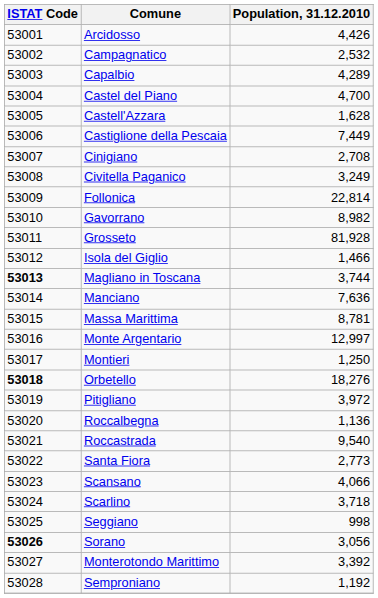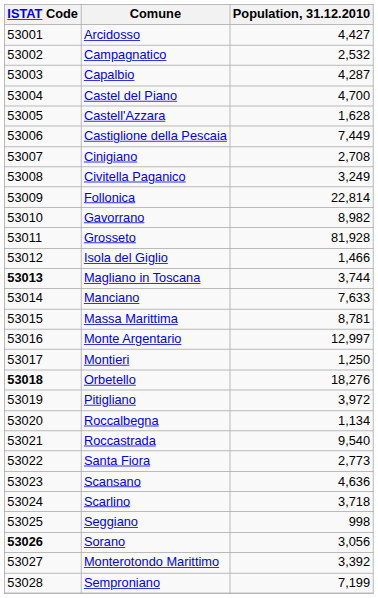 <table class="wikitable sortable">
 <tr>
 <th><a href='#'>ISTAT</a> Code</th>
 <th>Comune</th>
 <th>Population, 31.12.2010</th>
 </tr>
 <tr>
 <td>53001</td>
 <td><a href='#'>Arcidosso</a></td>
-<td align="right">4,426</td>
+<td align="right">4,427</td>
 </tr>
 <tr>
 <td>53002</td>
 <td><a href='#'>Campagnatico</a></td>
 <td align="right">2,532</td>
 </tr>
 <tr>
 <td>53003</td>
 <td><a href='#'>Capalbio</a></td>
-<td align="right">4,289</td>
+<td align="right">4,287</td>
 </tr>
 <tr>
 <td>53004</td>
 <td><a href='#'>Castel del Piano</a></td>
 <td align="right">4,700</td>
 </tr>
 <tr>
 <td>53005</td>
 <td><a href='#'>Castell'Azzara</a></td>
 <td align="right">1,628</td>
 </tr>
 <tr>
 <td>53006</td>
 <td><a href='#'>Castiglione della Pescaia</a></td>
 <td align="right">7,449</td>
 </tr>
 <tr>
 <td>53007</td>
 <td><a href='#'>Cinigiano</a></td>
 <td align="right">2,708</td>
 </tr>
 <tr>
 <td>53008</td>
 <td><a href='#'>Civitella Paganico</a></td>
 <td align="right">3,249</td>
 </tr>
 <tr>
 <td>53009</td>
 <td><a href='#'>Follonica</a></td>
 <td align="right">22,814</td>
 </tr>
 <tr>
 <td>53010</td>
 <td><a href='#'>Gavorrano</a></td>
 <td align="right">8,982</td>
 </tr>
 <tr>
 <td>53011</td>
 <td><a href='#'>Grosseto</a></td>
 <td align="right">81,928</td>
 </tr>
 <tr>
 <td>53012</td>
 <td><a href='#'>Isola del Giglio</a></td>
 <td align="right">1,466</td>
 </tr>
 <tr>
 <td><strong>53013</strong></td>
 <td><a href='#'>Magliano in Toscana</a></td>
 <td align="right">3,744</td>
 </tr>
 <tr>
 <td>53014</td>
 <td><a href='#'>Manciano</a></td>
-<td align="right">7,636</td>
+<td align="right">7,633</td>
 </tr>
 <tr>
 <td>53015</td>
 <td><a href='#'>Massa Marittima</a></td>
 <td align="right">8,781</td>
 </tr>
 <tr>
 <td>53016</td>
 <td><a href='#'>Monte Argentario</a></td>
 <td align="right">12,997</td>
 </tr>
 <tr>
 <td>53017</td>
 <td><a href='#'>Montieri</a></td>
 <td align="right">1,250</td>
 </tr>
 <tr>
 <td><strong>53018</strong></td>
 <td><a href='#'>Orbetello</a></td>
 <td align="right">18,276</td>
 </tr>
 <tr>
 <td>53019</td>
 <td><a href='#'>Pitigliano</a></td>
 <td align="right">3,972</td>
 </tr>
 <tr>
 <td>53020</td>
 <td><a href='#'>Roccalbegna</a></td>
-<td align="right">1,136</td>
+<td align="right">1,134</td>
 </tr>
 <tr>
 <td>53021</td>
 <td><a href='#'>Roccastrada</a></td>
 <td align="right">9,540</td>
 </tr>
 <tr>
 <td>53022</td>
 <td><a href='#'>Santa Fiora</a></td>
 <td align="right">2,773</td>
 </tr>
 <tr>
 <td>53023</td>
 <td><a href='#'>Scansano</a></td>
-<td align="right">4,066</td>
+<td align="right">4,636</td>
 </tr>
 <tr>
 <td>53024</td>
 <td><a href='#'>Scarlino</a></td>
 <td align="right">3,718</td>
 </tr>
 <tr>
 <td>53025</td>
 <td><a href='#'>Seggiano</a></td>
 <td align="right">998</td>
 </tr>
 <tr>
 <td><strong>53026</strong></td>
 <td><a href='#'>Sorano</a></td>
 <td align="right">3,056</td>
 </tr>
 <tr>
 <td>53027</td>
 <td><a href='#'>Monterotondo Marittimo</a></td>
 <td align="right">3,392</td>
 </tr>
 <tr>
 <td>53028</td>
 <td><a href='#'>Semproniano</a></td>
-<td align="right">1,192</td>
+<td align="right">7,199</td>
 </tr>
 <tr>
 </tr>
 </table>
